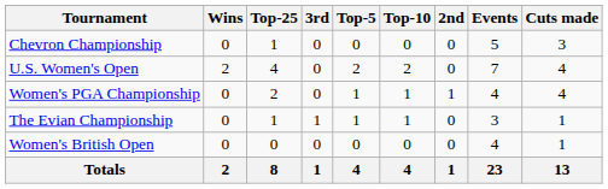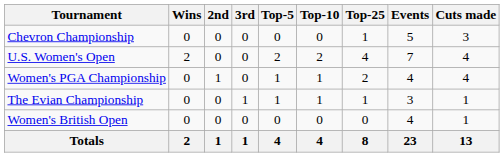 <table class=wikitable style=text-align:center>
 <tr>
 <th>Tournament</th>
 <th>Wins</th>
-<th>Top-25</th>
+<th>2nd</th>
 <th>3rd</th>
 <th>Top-5</th>
 <th>Top-10</th>
-<th>2nd</th>
+<th>Top-25</th>
 <th>Events</th>
 <th>Cuts made</th>
 </tr>
 <tr>
 <td align=left><a href='#'>Chevron Championship</a></td>
 <td>0</td>
-<td>1</td>
 <td>0</td>
 <td>0</td>
 <td>0</td>
 <td>0</td>
+<td>1</td>
 <td>5</td>
 <td>3</td>
 </tr>
 <tr>
 <td align=left><a href='#'>U.S. Women's Open</a></td>
 <td>2</td>
-<td>4</td>
+<td>0</td>
 <td>0</td>
 <td>2</td>
 <td>2</td>
-<td>0</td>
+<td>4</td>
 <td>7</td>
 <td>4</td>
 </tr>
 <tr>
 <td align=left><a href='#'>Women's PGA Championship</a></td>
 <td>0</td>
-<td>2</td>
+<td>1</td>
 <td>0</td>
 <td>1</td>
 <td>1</td>
-<td>1</td>
+<td>2</td>
 <td>4</td>
 <td>4</td>
 </tr>
 <tr>
 <td align=left><a href='#'>The Evian Championship</a></td>
 <td>0</td>
+<td>0</td>
 <td>1</td>
 <td>1</td>
 <td>1</td>
 <td>1</td>
-<td>0</td>
 <td>3</td>
 <td>1</td>
 </tr>
 <tr>
 <td align=left><a href='#'>Women's British Open</a></td>
 <td>0</td>
 <td>0</td>
 <td>0</td>
 <td>0</td>
 <td>0</td>
 <td>0</td>
 <td>4</td>
 <td>1</td>
 </tr>
 <tr>
 <th>Totals</th>
 <th>2</th>
-<th>8</th>
+<th>1</th>
 <th>1</th>
 <th>4</th>
 <th>4</th>
-<th>1</th>
+<th>8</th>
 <th>23</th>
 <th>13</th>
 </tr>
 </table>
